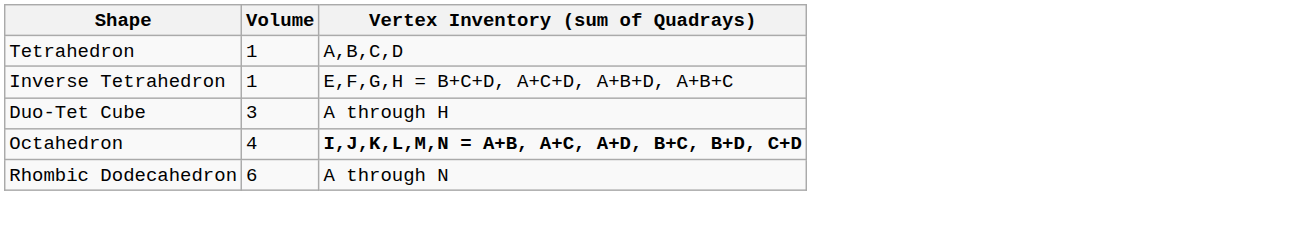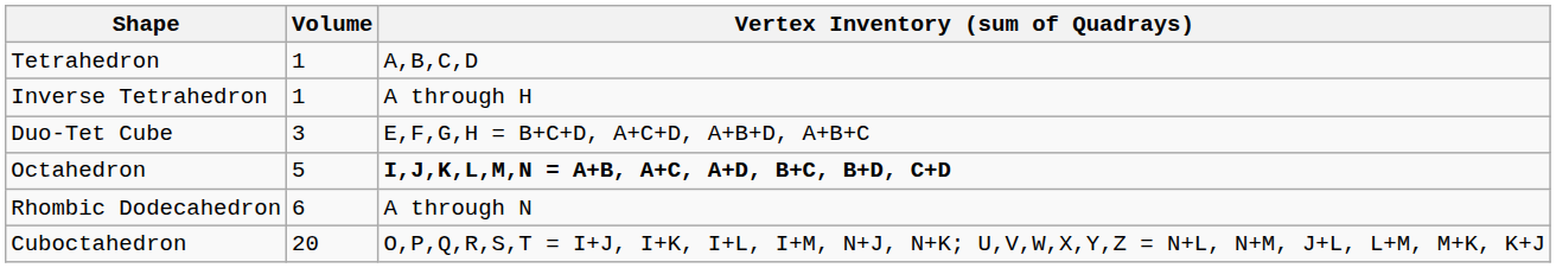 <table class="wikitable">
 <tr>
 <th>Shape</th>
 <th>Volume</th>
 <th>Vertex Inventory (sum of Quadrays)</th>
 </tr>
 <tr>
 <td>Tetrahedron</td>
 <td>1</td>
 <td>A,B,C,D</td>
 </tr>
 <tr>
 <td>Inverse Tetrahedron</td>
 <td>1</td>
-<td>E,F,G,H = B+C+D, A+C+D, A+B+D, A+B+C</td>
+<td>A through H</td>
 </tr>
 <tr>
 <td>Duo-Tet Cube</td>
 <td>3</td>
-<td>A through H</td>
+<td>E,F,G,H = B+C+D, A+C+D, A+B+D, A+B+C</td>
 </tr>
 <tr>
 <td>Octahedron</td>
-<td>4</td>
+<td>5</td>
 <td><strong>I,J,K,L,M,N = A+B, A+C, A+D, B+C, B+D, C+D</strong></td>
 </tr>
 <tr>
 <td>Rhombic Dodecahedron</td>
 <td>6</td>
 <td>A through N</td>
 </tr>
+<tr>
+<td>Cuboctahedron</td>
+<td>20</td>
+<td>O,P,Q,R,S,T = I+J, I+K, I+L, I+M, N+J, N+K; U,V,W,X,Y,Z = N+L, N+M, J+L, L+M, M+K, K+J</td>
+</tr>
 </table>
